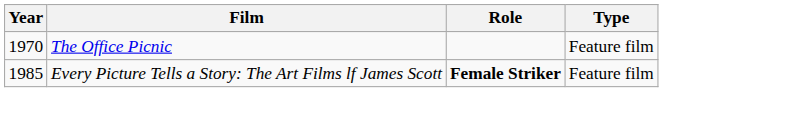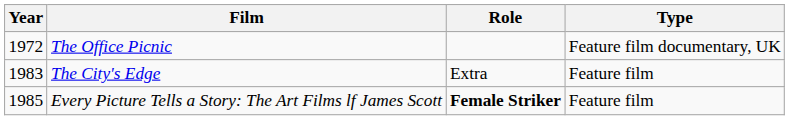 <table class="wikitable sortable">
 <tr>
 <th>Year</th>
 <th>Film</th>
 <th>Role</th>
 <th class="unsortable">Type</th>
 </tr>
 <tr>
-<td>1970</td>
+<td>1972</td>
 <td><em><a href='#'>The Office Picnic</a></em></td>
 <td></td>
+<td>Feature film documentary, UK</td>
+</tr>
+<tr>
+<td>1983</td>
+<td><em><a href='#'>The City's Edge</a></em></td>
+<td>Extra</td>
 <td>Feature film</td>
 </tr>
 <tr>
 <td>1985</td>
 <td><em>Every Picture Tells a Story: The Art Films lf James Scott</em></td>
 <td><strong>Female Striker</strong></td>
 <td>Feature film</td>
 </tr>
 </table>
